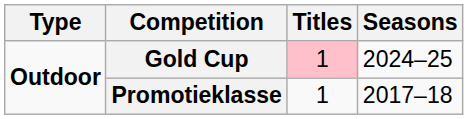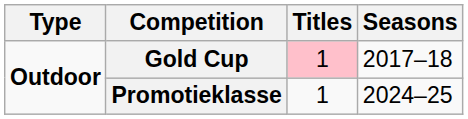 <table class="wikitable plainrowheaders">
 <tr>
 <th scope=col>Type</th>
 <th scope=col>Competition</th>
 <th scope=col>Titles</th>
 <th scope=col>Seasons</th>
 </tr>
 <tr>
 <td rowspan=2><strong>Outdoor</strong></td>
 <th scope=row>Gold Cup</th>
 <td align="center" style="background: pink;">1</td>
-<td>2024–25</td>
+<td>2017–18</td>
 </tr>
 <tr>
 <th scope=row>Promotieklasse</th>
 <td align="center">1</td>
-<td>2017–18</td>
+<td>2024–25</td>
 </tr>
 </table>
